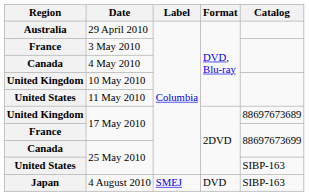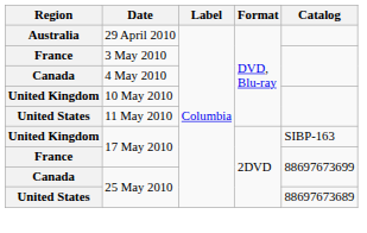 <table class="wikitable plainrowheaders">
 <tr>
 <th>Region</th>
 <th>Date</th>
 <th>Label</th>
 <th>Format</th>
 <th>Catalog</th>
 </tr>
 <tr>
 <th scope="row">Australia</th>
 <td>29 April 2010</td>
 <td rowspan="9"><a href='#'>Columbia</a></td>
 <td rowspan="5"><a href='#'>DVD</a>,<br><a href='#'>Blu-ray</a></td>
 <td></td>
 </tr>
 <tr>
 <th scope="row">France</th>
 <td>3 May 2010</td>
 <td rowspan="2"></td>
 </tr>
 <tr>
 <th scope="row">Canada</th>
 <td>4 May 2010</td>
 </tr>
 <tr>
 <th scope="row">United Kingdom</th>
 <td>10 May 2010</td>
 <td rowspan="2"></td>
 </tr>
 <tr>
 <th scope="row">United States</th>
 <td>11 May 2010</td>
 </tr>
 <tr>
 <th scope="row">United Kingdom</th>
 <td rowspan="2">17 May 2010</td>
 <td rowspan="4">2DVD</td>
-<td>88697673689</td>
+<td>SIBP-163</td>
 </tr>
 <tr>
 <th scope="row">France</th>
 <td rowspan="2">88697673699</td>
 </tr>
 <tr>
 <th scope="row">Canada</th>
 <td rowspan="2">25 May 2010</td>
 </tr>
 <tr>
 <th scope="row">United States</th>
-<td>SIBP-163</td>
-</tr>
-<tr>
-<th scope="row">Japan</th>
-<td>4 August 2010</td>
-<td><a href='#'>SMEJ</a></td>
-<td>DVD</td>
-<td>SIBP-163</td>
+<td>88697673689</td>
 </tr>
 </table>
